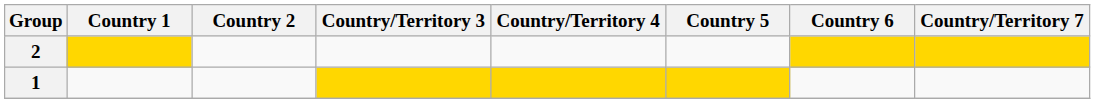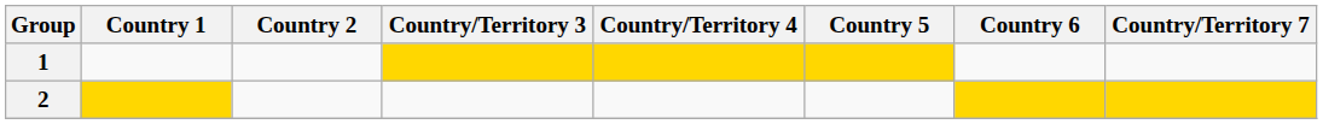 <table class="wikitable sortable" style="font-size: 95%;">
 <tr>
 <th>Group</th>
 <th width="155">Country 1</th>
 <th width="155">Country 2</th>
 <th width="155">Country/Territory 3</th>
 <th width="155">Country/Territory 4</th>
 <th width="155">Country 5</th>
 <th width="155">Country 6</th>
 <th width="155">Country/Territory 7</th>
 </tr>
 <tr>
+<th>1</th>
+<td></td>
+<td></td>
+<td bgcolor="gold"></td>
+<td bgcolor="gold"></td>
+<td bgcolor="gold"></td>
+<td></td>
+<td></td>
+</tr>
+<tr>
 <th>2</th>
 <td bgcolor="gold"></td>
 <td></td>
 <td></td>
 <td></td>
 <td></td>
 <td bgcolor="gold"></td>
 <td bgcolor="gold"></td>
 </tr>
 <tr>
-<th>1</th>
-<td></td>
-<td></td>
-<td bgcolor="gold"></td>
-<td bgcolor="gold"></td>
-<td bgcolor="gold"></td>
-<td></td>
-<td></td>
-</tr>
-<tr>
 </tr>
 </table>
